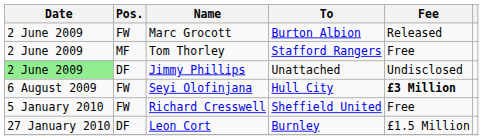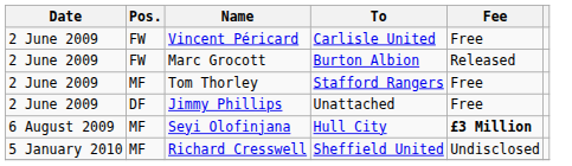 <table class="wikitable">
 <tr>
 <th>Date</th>
 <th>Pos.</th>
 <th>Name</th>
 <th>To</th>
 <th>Fee</th>
 <th></th>
+</tr>
+<tr>
+<td>2 June 2009</td>
+<td>FW</td>
+<td> <a href='#'>Vincent Péricard</a></td>
+<td> <a href='#'>Carlisle United</a></td>
+<td>Free</td>
+<td></td>
 </tr>
 <tr>
 <td>2 June 2009</td>
 <td>FW</td>
 <td> Marc Grocott</td>
 <td> <a href='#'>Burton Albion</a></td>
 <td>Released</td>
 <td></td>
 </tr>
 <tr>
 <td>2 June 2009</td>
 <td>MF</td>
 <td> Tom Thorley</td>
 <td> <a href='#'>Stafford Rangers</a></td>
 <td>Free</td>
 <td></td>
 </tr>
 <tr>
-<td style="background: lightgreen;">2 June 2009</td>
+<td>2 June 2009</td>
 <td>DF</td>
 <td> <a href='#'>Jimmy Phillips</a></td>
 <td> Unattached</td>
-<td>Undisclosed</td>
+<td>Free</td>
 <td></td>
 </tr>
 <tr>
 <td>6 August 2009</td>
-<td>FW</td>
+<td>MF</td>
 <td> <a href='#'>Seyi Olofinjana</a></td>
 <td> <a href='#'>Hull City</a></td>
 <td><strong>£3 Million</strong></td>
 <td></td>
 </tr>
 <tr>
 <td>5 January 2010</td>
-<td>FW</td>
+<td>MF</td>
 <td> <a href='#'>Richard Cresswell</a></td>
 <td> <a href='#'>Sheffield United</a></td>
-<td>Free</td>
-<td></td>
-</tr>
-<tr>
-<td>27 January 2010</td>
-<td>DF</td>
-<td> <a href='#'>Leon Cort</a></td>
-<td> <a href='#'>Burnley</a></td>
-<td>£1.5 Million</td>
+<td>Undisclosed</td>
 <td></td>
 </tr>
 <tr>
 </tr>
 </table>
